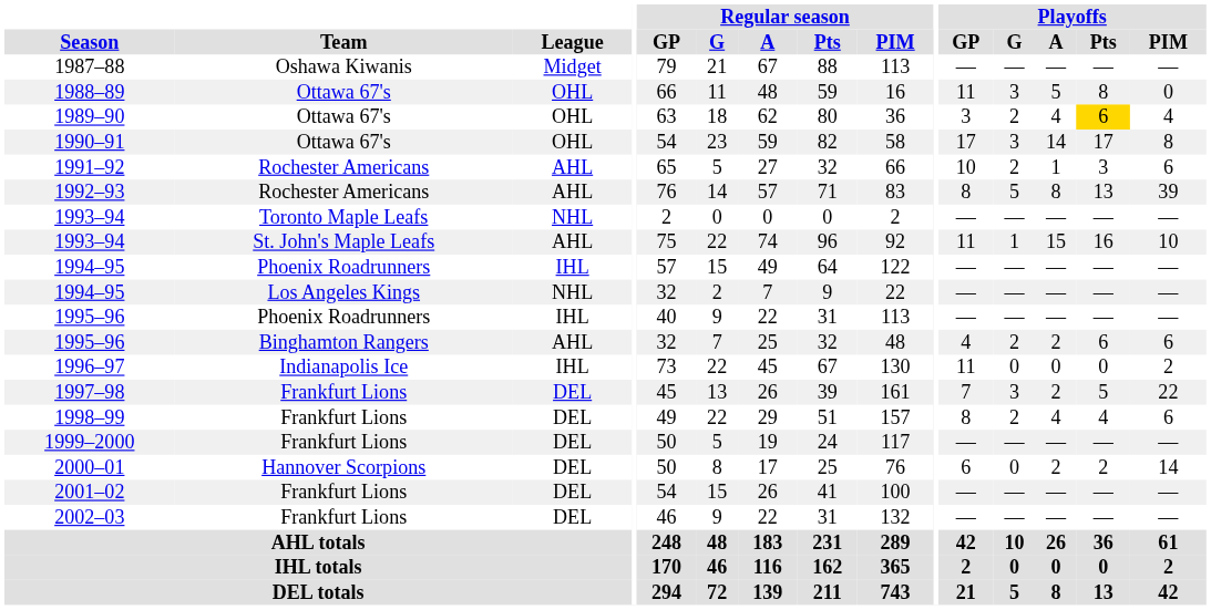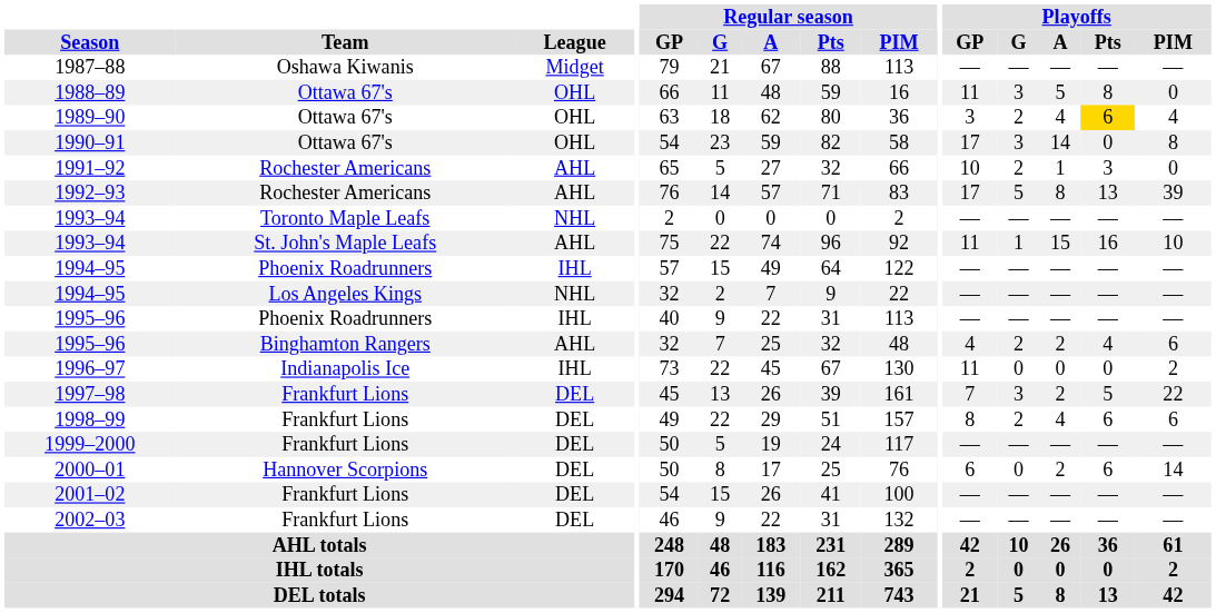 <table border="0" cellpadding="1" cellspacing="0" style="text-align:center; width:60em">
 <tr bgcolor="#e0e0e0">
 <th colspan="3" bgcolor="#ffffff"></th>
 <th rowspan="99" bgcolor="#ffffff"></th>
 <th colspan="5"><a href='#'>Regular season</a></th>
 <th rowspan="99" bgcolor="#ffffff"></th>
 <th colspan="5"><a href='#'>Playoffs</a></th>
 </tr>
 <tr bgcolor="#e0e0e0">
 <th><a href='#'>Season</a></th>
 <th>Team</th>
 <th>League</th>
 <th>GP</th>
 <th><a href='#'>G</a></th>
 <th><a href='#'>A</a></th>
 <th><a href='#'>Pts</a></th>
 <th><a href='#'>PIM</a></th>
 <th>GP</th>
 <th>G</th>
 <th>A</th>
 <th>Pts</th>
 <th>PIM</th>
 </tr>
 <tr>
 <td>1987–88</td>
 <td>Oshawa Kiwanis</td>
 <td><a href='#'>Midget</a></td>
 <td>79</td>
 <td>21</td>
 <td>67</td>
 <td>88</td>
 <td>113</td>
 <td>—</td>
 <td>—</td>
 <td>—</td>
 <td>—</td>
 <td>—</td>
 </tr>
 <tr bgcolor="#f0f0f0">
 <td><a href='#'>1988–89</a></td>
 <td><a href='#'>Ottawa 67's</a></td>
 <td><a href='#'>OHL</a></td>
 <td>66</td>
 <td>11</td>
 <td>48</td>
 <td>59</td>
 <td>16</td>
 <td>11</td>
 <td>3</td>
 <td>5</td>
 <td>8</td>
 <td>0</td>
 </tr>
 <tr>
 <td><a href='#'>1989–90</a></td>
 <td>Ottawa 67's</td>
 <td>OHL</td>
 <td>63</td>
 <td>18</td>
 <td>62</td>
 <td>80</td>
 <td>36</td>
 <td>3</td>
 <td>2</td>
 <td>4</td>
 <td style="background: gold;">6</td>
 <td>4</td>
 </tr>
 <tr bgcolor="#f0f0f0">
 <td><a href='#'>1990–91</a></td>
 <td>Ottawa 67's</td>
 <td>OHL</td>
 <td>54</td>
 <td>23</td>
 <td>59</td>
 <td>82</td>
 <td>58</td>
 <td>17</td>
 <td>3</td>
 <td>14</td>
-<td>17</td>
+<td>0</td>
 <td>8</td>
 </tr>
 <tr>
 <td><a href='#'>1991–92</a></td>
 <td><a href='#'>Rochester Americans</a></td>
 <td><a href='#'>AHL</a></td>
 <td>65</td>
 <td>5</td>
 <td>27</td>
 <td>32</td>
 <td>66</td>
 <td>10</td>
 <td>2</td>
 <td>1</td>
 <td>3</td>
-<td>6</td>
+<td>0</td>
 </tr>
 <tr bgcolor="#f0f0f0">
 <td><a href='#'>1992–93</a></td>
 <td>Rochester Americans</td>
 <td>AHL</td>
 <td>76</td>
 <td>14</td>
 <td>57</td>
 <td>71</td>
 <td>83</td>
-<td>8</td>
+<td>17</td>
 <td>5</td>
 <td>8</td>
 <td>13</td>
 <td>39</td>
 </tr>
 <tr>
 <td><a href='#'>1993–94</a></td>
 <td><a href='#'>Toronto Maple Leafs</a></td>
 <td><a href='#'>NHL</a></td>
 <td>2</td>
 <td>0</td>
 <td>0</td>
 <td>0</td>
 <td>2</td>
 <td>—</td>
 <td>—</td>
 <td>—</td>
 <td>—</td>
 <td>—</td>
 </tr>
 <tr bgcolor="#f0f0f0">
 <td><a href='#'>1993–94</a></td>
 <td><a href='#'>St. John's Maple Leafs</a></td>
 <td>AHL</td>
 <td>75</td>
 <td>22</td>
 <td>74</td>
 <td>96</td>
 <td>92</td>
 <td>11</td>
 <td>1</td>
 <td>15</td>
 <td>16</td>
 <td>10</td>
 </tr>
 <tr>
 <td><a href='#'>1994–95</a></td>
 <td><a href='#'>Phoenix Roadrunners</a></td>
 <td><a href='#'>IHL</a></td>
 <td>57</td>
 <td>15</td>
 <td>49</td>
 <td>64</td>
 <td>122</td>
 <td>—</td>
 <td>—</td>
 <td>—</td>
 <td>—</td>
 <td>—</td>
 </tr>
 <tr bgcolor="#f0f0f0">
 <td><a href='#'>1994–95</a></td>
 <td><a href='#'>Los Angeles Kings</a></td>
 <td>NHL</td>
 <td>32</td>
 <td>2</td>
 <td>7</td>
 <td>9</td>
 <td>22</td>
 <td>—</td>
 <td>—</td>
 <td>—</td>
 <td>—</td>
 <td>—</td>
 </tr>
 <tr>
 <td><a href='#'>1995–96</a></td>
 <td>Phoenix Roadrunners</td>
 <td>IHL</td>
 <td>40</td>
 <td>9</td>
 <td>22</td>
 <td>31</td>
 <td>113</td>
 <td>—</td>
 <td>—</td>
 <td>—</td>
 <td>—</td>
 <td>—</td>
 </tr>
 <tr bgcolor="#f0f0f0">
 <td><a href='#'>1995–96</a></td>
 <td><a href='#'>Binghamton Rangers</a></td>
 <td>AHL</td>
 <td>32</td>
 <td>7</td>
 <td>25</td>
 <td>32</td>
 <td>48</td>
 <td>4</td>
 <td>2</td>
 <td>2</td>
-<td>6</td>
+<td>4</td>
 <td>6</td>
 </tr>
 <tr>
 <td><a href='#'>1996–97</a></td>
 <td><a href='#'>Indianapolis Ice</a></td>
 <td>IHL</td>
 <td>73</td>
 <td>22</td>
 <td>45</td>
 <td>67</td>
 <td>130</td>
 <td>11</td>
 <td>0</td>
 <td>0</td>
 <td>0</td>
 <td>2</td>
 </tr>
 <tr bgcolor="#f0f0f0">
 <td><a href='#'>1997–98</a></td>
 <td><a href='#'>Frankfurt Lions</a></td>
 <td><a href='#'>DEL</a></td>
 <td>45</td>
 <td>13</td>
 <td>26</td>
 <td>39</td>
 <td>161</td>
 <td>7</td>
 <td>3</td>
 <td>2</td>
 <td>5</td>
 <td>22</td>
 </tr>
 <tr>
 <td><a href='#'>1998–99</a></td>
 <td>Frankfurt Lions</td>
 <td>DEL</td>
 <td>49</td>
 <td>22</td>
 <td>29</td>
 <td>51</td>
 <td>157</td>
 <td>8</td>
 <td>2</td>
 <td>4</td>
-<td>4</td>
+<td>6</td>
 <td>6</td>
 </tr>
 <tr bgcolor="#f0f0f0">
 <td><a href='#'>1999–2000</a></td>
 <td>Frankfurt Lions</td>
 <td>DEL</td>
 <td>50</td>
 <td>5</td>
 <td>19</td>
 <td>24</td>
 <td>117</td>
 <td>—</td>
 <td>—</td>
 <td>—</td>
 <td>—</td>
 <td>—</td>
 </tr>
 <tr>
 <td><a href='#'>2000–01</a></td>
 <td><a href='#'>Hannover Scorpions</a></td>
 <td>DEL</td>
 <td>50</td>
 <td>8</td>
 <td>17</td>
 <td>25</td>
 <td>76</td>
 <td>6</td>
 <td>0</td>
 <td>2</td>
-<td>2</td>
+<td>6</td>
 <td>14</td>
 </tr>
 <tr bgcolor="#f0f0f0">
 <td><a href='#'>2001–02</a></td>
 <td>Frankfurt Lions</td>
 <td>DEL</td>
 <td>54</td>
 <td>15</td>
 <td>26</td>
 <td>41</td>
 <td>100</td>
 <td>—</td>
 <td>—</td>
 <td>—</td>
 <td>—</td>
 <td>—</td>
 </tr>
 <tr>
 <td><a href='#'>2002–03</a></td>
 <td>Frankfurt Lions</td>
 <td>DEL</td>
 <td>46</td>
 <td>9</td>
 <td>22</td>
 <td>31</td>
 <td>132</td>
 <td>—</td>
 <td>—</td>
 <td>—</td>
 <td>—</td>
 <td>—</td>
 </tr>
 <tr bgcolor="#e0e0e0">
 <th colspan="3">AHL totals</th>
 <th>248</th>
 <th>48</th>
 <th>183</th>
 <th>231</th>
 <th>289</th>
 <th>42</th>
 <th>10</th>
 <th>26</th>
 <th>36</th>
 <th>61</th>
 </tr>
 <tr bgcolor="#e0e0e0">
 <th colspan="3">IHL totals</th>
 <th>170</th>
 <th>46</th>
 <th>116</th>
 <th>162</th>
 <th>365</th>
 <th>2</th>
 <th>0</th>
 <th>0</th>
 <th>0</th>
 <th>2</th>
 </tr>
 <tr bgcolor="#e0e0e0">
 <th colspan="3">DEL totals</th>
 <th>294</th>
 <th>72</th>
 <th>139</th>
 <th>211</th>
 <th>743</th>
 <th>21</th>
 <th>5</th>
 <th>8</th>
 <th>13</th>
 <th>42</th>
 </tr>
 </table>
